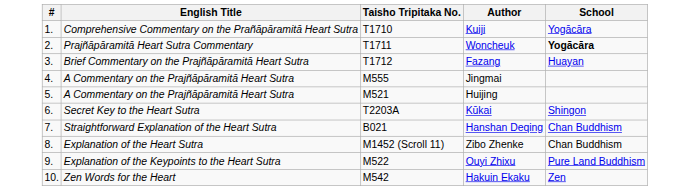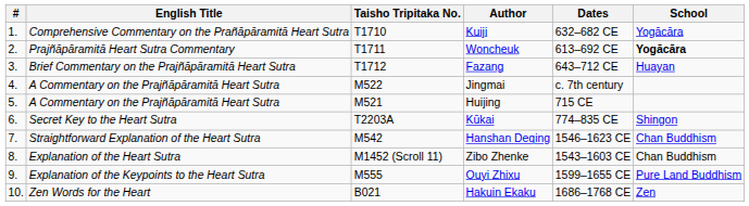 <table class="wikitable" style="margin-left: auto; margin-right: auto; border: none;">
 <tr>
 <th>#</th>
 <th>English Title</th>
 <th>Taisho Tripitaka No.</th>
 <th>Author</th>
+<th>Dates</th>
 <th>School</th>
 </tr>
 <tr>
 <td>1.</td>
 <td><em>Comprehensive Commentary on the Prañāpāramitā Heart Sutra</em> </td>
 <td>T1710</td>
 <td><a href='#'>Kuiji</a></td>
+<td>632–682 CE</td>
 <td><a href='#'>Yogācāra</a></td>
 </tr>
 <tr>
 <td>2.</td>
 <td><em>Prajñāpāramitā Heart Sutra Commentary</em></td>
 <td>T1711</td>
 <td><a href='#'>Woncheuk</a></td>
+<td>613–692 CE</td>
 <td><strong>Yogācāra</strong></td>
 </tr>
 <tr>
 <td>3.</td>
 <td><em>Brief Commentary on the Prajñāpāramitā Heart Sutra</em></td>
 <td>T1712</td>
 <td><a href='#'>Fazang</a></td>
+<td>643–712 CE</td>
 <td><a href='#'>Huayan</a></td>
 </tr>
 <tr>
 <td>4.</td>
 <td><em>A Commentary on the Prajñāpāramitā Heart Sutra</em></td>
-<td>M555</td>
+<td>M522</td>
 <td>Jingmai</td>
+<td>c. 7th century</td>
 <td></td>
 </tr>
 <tr>
 <td>5.</td>
 <td><em>A Commentary on the Prajñāpāramitā Heart Sutra</em></td>
 <td>M521</td>
 <td>Huijing</td>
+<td>715 CE</td>
 <td></td>
 </tr>
 <tr>
 <td>6.</td>
 <td><em>Secret Key to the Heart Sutra</em></td>
 <td>T2203A</td>
 <td><a href='#'>Kūkai</a></td>
+<td>774–835 CE</td>
 <td><a href='#'>Shingon</a></td>
 </tr>
 <tr>
 <td>7.</td>
 <td><em>Straightforward Explanation of the Heart Sutra</em></td>
-<td>B021</td>
+<td>M542</td>
 <td><a href='#'>Hanshan Deqing</a></td>
+<td>1546–1623 CE</td>
 <td><a href='#'>Chan Buddhism</a></td>
 </tr>
 <tr>
 <td>8.</td>
 <td><em>Explanation of the Heart Sutra</em></td>
 <td>M1452 (Scroll 11)</td>
 <td>Zibo Zhenke</td>
+<td>1543–1603 CE</td>
 <td>Chan Buddhism</td>
 </tr>
 <tr>
 <td>9.</td>
 <td><em>Explanation of the Keypoints to the Heart Sutra</em></td>
-<td>M522</td>
+<td>M555</td>
 <td><a href='#'>Ouyi Zhixu</a></td>
+<td>1599–1655 CE</td>
 <td><a href='#'>Pure Land Buddhism</a></td>
 </tr>
 <tr>
 <td>10.</td>
 <td><em>Zen Words for the Heart</em></td>
-<td>M542</td>
+<td>B021</td>
 <td><a href='#'>Hakuin Ekaku</a></td>
+<td>1686–1768 CE</td>
 <td><a href='#'>Zen</a></td>
 </tr>
 </table>
